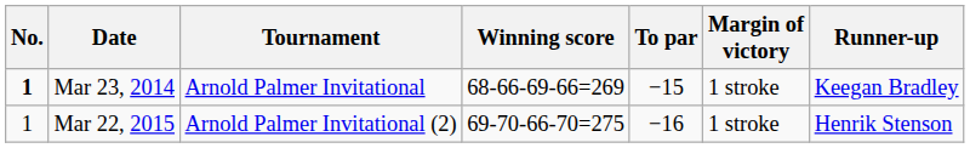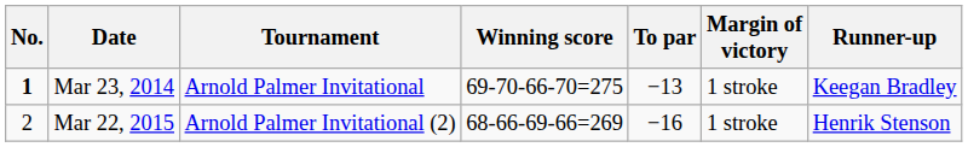 <table class="wikitable" style="font-size:95%;">
 <tr>
 <th>No.</th>
 <th>Date</th>
 <th>Tournament</th>
 <th>Winning score</th>
 <th>To par</th>
 <th>Margin of<br>victory</th>
 <th>Runner-up</th>
 </tr>
 <tr>
 <td align=center><strong>1</strong></td>
 <td>Mar 23, <a href='#'>2014</a></td>
 <td><a href='#'>Arnold Palmer Invitational</a></td>
-<td>68-66-69-66=269</td>
-<td align=center>−15</td>
+<td>69-70-66-70=275</td>
+<td align=center>−13</td>
 <td>1 stroke</td>
 <td> <a href='#'>Keegan Bradley</a></td>
 </tr>
 <tr>
-<td align=center>1</td>
+<td align=center>2</td>
 <td>Mar 22, <a href='#'>2015</a></td>
 <td><a href='#'>Arnold Palmer Invitational</a> (2)</td>
-<td>69-70-66-70=275</td>
+<td>68-66-69-66=269</td>
 <td align=center>−16</td>
 <td>1 stroke</td>
 <td> <a href='#'>Henrik Stenson</a></td>
 </tr>
 </table>
